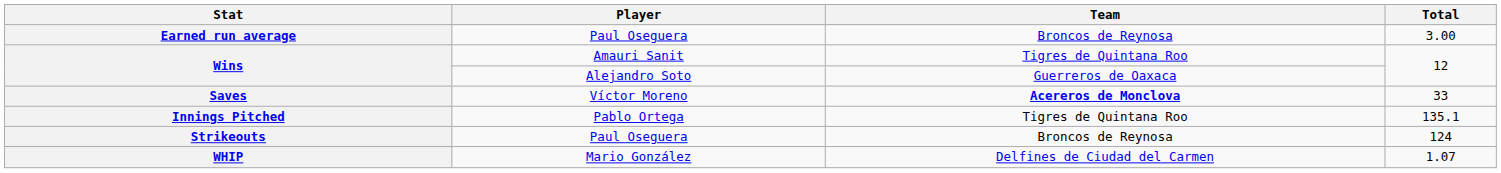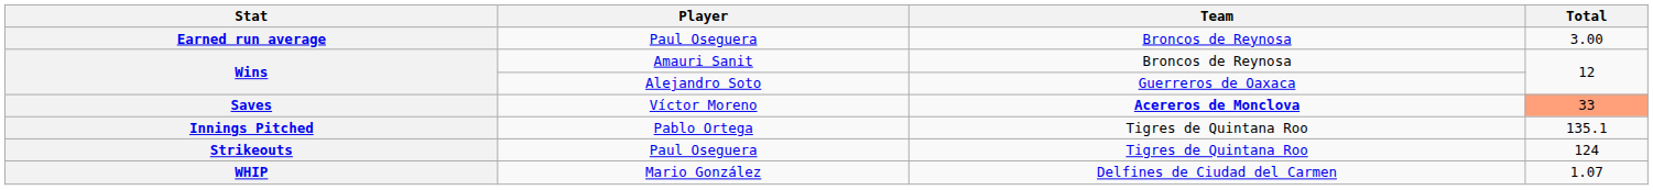 <table class="wikitable" style="text-align:center;">
 <tr>
 <th scope="col" width="12%">Stat</th>
 <th scope="col" width="10%">Player</th>
 <th scope="col" width="15%">Team</th>
 <th scope="col" width="3%">Total</th>
 </tr>
 <tr>
 <th scope="row" style="text-align:center;"><a href='#'>Earned run average</a></th>
 <td> <a href='#'>Paul Oseguera</a></td>
 <td><a href='#'>Broncos de Reynosa</a></td>
 <td>3.00</td>
 </tr>
 <tr>
 <th scope="row" style="text-align:center;" rowspan=2><a href='#'>Wins</a></th>
 <td> <a href='#'>Amauri Sanit</a></td>
-<td><a href='#'>Tigres de Quintana Roo</a></td>
+<td>Broncos de Reynosa</td>
 <td rowspan=2>12</td>
 </tr>
 <tr>
 <td> <a href='#'>Alejandro Soto</a></td>
 <td><a href='#'>Guerreros de Oaxaca</a></td>
 </tr>
 <tr>
 <th scope="row" style="text-align:center;"><a href='#'>Saves</a></th>
 <td> <a href='#'>Víctor Moreno</a></td>
 <td><strong><a href='#'>Acereros de Monclova</a></strong></td>
-<td>33</td>
+<td style="background: lightsalmon;">33</td>
 </tr>
 <tr>
 <th scope="row" style="text-align:center;"><a href='#'>Innings Pitched</a></th>
 <td> <a href='#'>Pablo Ortega</a></td>
 <td>Tigres de Quintana Roo</td>
 <td>135.1</td>
 </tr>
 <tr>
 <th scope="row" style="text-align:center;"><a href='#'>Strikeouts</a></th>
 <td> <a href='#'>Paul Oseguera</a></td>
-<td>Broncos de Reynosa</td>
+<td><a href='#'>Tigres de Quintana Roo</a></td>
 <td>124</td>
 </tr>
 <tr>
 <th scope="row" style="text-align:center;"><a href='#'>WHIP</a></th>
 <td> <a href='#'>Mario González</a></td>
 <td><a href='#'>Delfines de Ciudad del Carmen</a></td>
 <td>1.07</td>
 </tr>
 </table>
